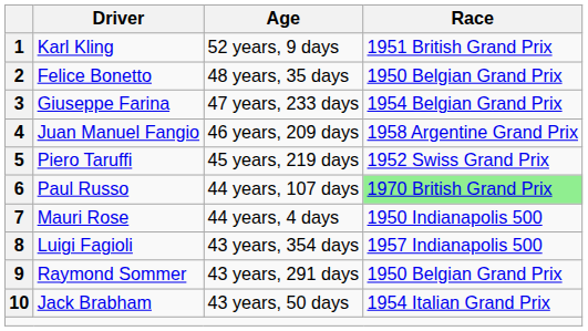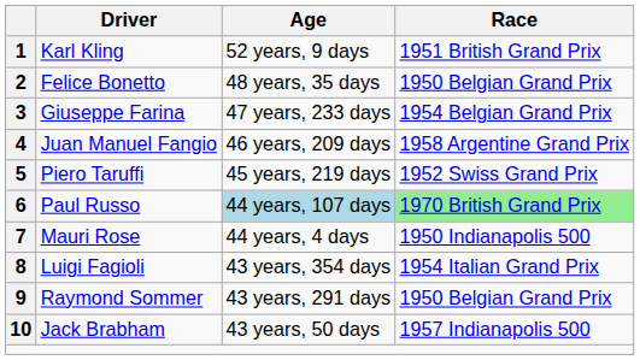 <table class="wikitable">
 <tr>
 <th></th>
 <th>Driver</th>
 <th>Age</th>
 <th>Race</th>
 </tr>
 <tr>
 <th>1</th>
 <td> <a href='#'>Karl Kling</a></td>
 <td>52 years, 9 days</td>
 <td><a href='#'>1951 British Grand Prix</a></td>
 </tr>
 <tr>
 <th>2</th>
 <td> <a href='#'>Felice Bonetto</a></td>
 <td>48 years, 35 days</td>
 <td><a href='#'>1950 Belgian Grand Prix</a></td>
 </tr>
 <tr>
 <th>3</th>
 <td> <a href='#'>Giuseppe Farina</a></td>
 <td>47 years, 233 days</td>
 <td><a href='#'>1954 Belgian Grand Prix</a></td>
 </tr>
 <tr>
 <th>4</th>
 <td> <a href='#'>Juan Manuel Fangio</a></td>
 <td>46 years, 209 days</td>
 <td><a href='#'>1958 Argentine Grand Prix</a></td>
 </tr>
 <tr>
 <th>5</th>
 <td> <a href='#'>Piero Taruffi</a></td>
 <td>45 years, 219 days</td>
 <td><a href='#'>1952 Swiss Grand Prix</a></td>
 </tr>
 <tr>
 <th>6</th>
 <td> <a href='#'>Paul Russo</a></td>
-<td>44 years, 107 days</td>
+<td style="background: lightblue;">44 years, 107 days</td>
 <td style="background: lightgreen;"><a href='#'>1970 British Grand Prix</a></td>
 </tr>
 <tr>
 <th>7</th>
 <td> <a href='#'>Mauri Rose</a></td>
 <td>44 years, 4 days</td>
 <td><a href='#'>1950 Indianapolis 500</a></td>
 </tr>
 <tr>
 <th>8</th>
 <td> <a href='#'>Luigi Fagioli</a></td>
 <td>43 years, 354 days</td>
-<td><a href='#'>1957 Indianapolis 500</a></td>
+<td><a href='#'>1954 Italian Grand Prix</a></td>
 </tr>
 <tr>
 <th>9</th>
 <td> <a href='#'>Raymond Sommer</a></td>
 <td>43 years, 291 days</td>
 <td><a href='#'>1950 Belgian Grand Prix</a></td>
 </tr>
 <tr>
 <th>10</th>
 <td> <a href='#'>Jack Brabham</a></td>
 <td>43 years, 50 days</td>
-<td><a href='#'>1954 Italian Grand Prix</a></td>
+<td><a href='#'>1957 Indianapolis 500</a></td>
 </tr>
 <tr align=center>
 <td colspan=4></td>
 </tr>
 </table>
